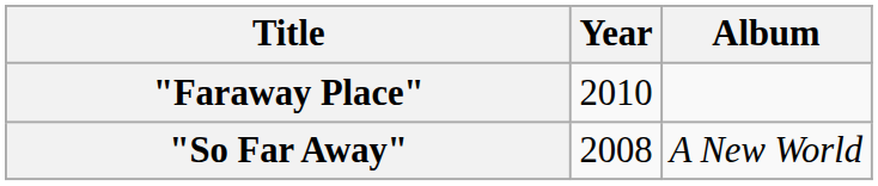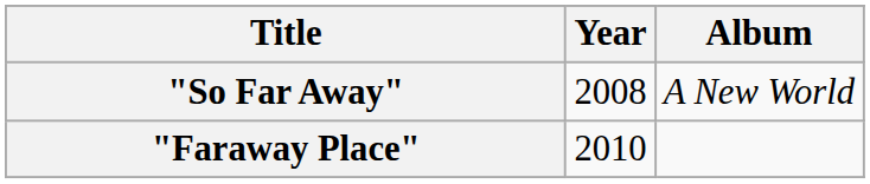 <table class="wikitable plainrowheaders" style="text-align:center;">
 <tr>
 <th scope="col" style="width:15em;">Title</th>
 <th scope="col" style="width:1em;">Year</th>
 <th scope="col">Album</th>
 </tr>
 <tr>
+<th scope="row">"So Far Away"</th>
+<td>2008</td>
+<td><em>A New World</em></td>
+</tr>
+<tr>
 <th scope="row">"Faraway Place"</th>
 <td>2010</td>
 <td></td>
 </tr>
-<tr>
-<th scope="row">"So Far Away"</th>
-<td>2008</td>
-<td><em>A New World</em></td>
-</tr>
 </table>
